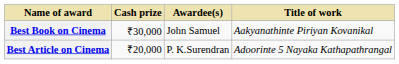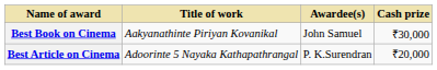 <table class="wikitable plainrowheaders">
 <tr>
 <th style="background-color:#EFE4B0;">Name of award</th>
+<th style="background-color:#EFE4B0;">Title of work</th>
+<th style="background-color:#EFE4B0;">Awardee(s)</th>
 <th style="background-color:#EFE4B0;">Cash prize</th>
-<th style="background-color:#EFE4B0;">Awardee(s)</th>
-<th style="background-color:#EFE4B0;">Title of work</th>
 </tr>
 <tr>
 <th scope="row"><a href='#'>Best Book on Cinema</a></th>
+<td><em>Aakyanathinte Piriyan Kovanikal</em></td>
+<td>John Samuel</td>
 <td align="right">₹30,000</td>
-<td>John Samuel</td>
-<td><em>Aakyanathinte Piriyan Kovanikal</em></td>
 </tr>
 <tr>
 <th scope="row"><a href='#'>Best Article on Cinema</a></th>
+<td><em>Adoorinte 5 Nayaka Kathapathrangal</em></td>
+<td>P. K.Surendran</td>
 <td align="right">₹20,000</td>
-<td>P. K.Surendran</td>
-<td><em>Adoorinte 5 Nayaka Kathapathrangal</em></td>
 </tr>
 </table>
